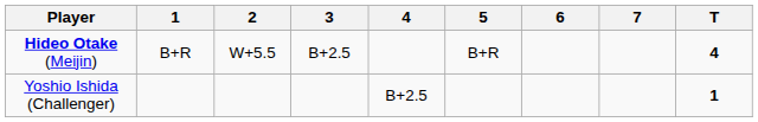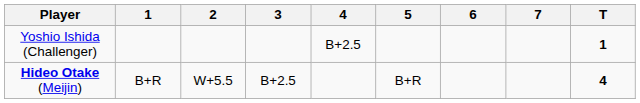 <table class="wikitable">
 <tr>
 <th width=125>Player</th>
 <th width=70>1</th>
 <th width=70>2</th>
 <th width=70>3</th>
 <th width=70>4</th>
 <th width=70>5</th>
 <th width=70>6</th>
 <th width=70>7</th>
 <th width=70>T</th>
 </tr>
 <tr align=center>
+<td><a href='#'>Yoshio Ishida</a><br>(Challenger)</td>
+<td></td>
+<td></td>
+<td></td>
+<td>B+2.5</td>
+<td></td>
+<td></td>
+<td></td>
+<td><strong>1</strong></td>
+</tr>
+<tr align=center>
 <td><strong><a href='#'>Hideo Otake</a></strong><br>(<a href='#'>Meijin</a>)</td>
 <td>B+R</td>
 <td>W+5.5</td>
 <td>B+2.5</td>
 <td></td>
 <td>B+R</td>
 <td></td>
 <td></td>
 <td><strong>4</strong></td>
 </tr>
-<tr align=center>
-<td><a href='#'>Yoshio Ishida</a><br>(Challenger)</td>
-<td></td>
-<td></td>
-<td></td>
-<td>B+2.5</td>
-<td></td>
-<td></td>
-<td></td>
-<td><strong>1</strong></td>
-</tr>
 </table>
